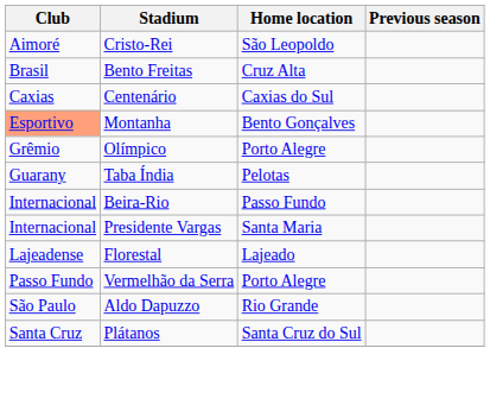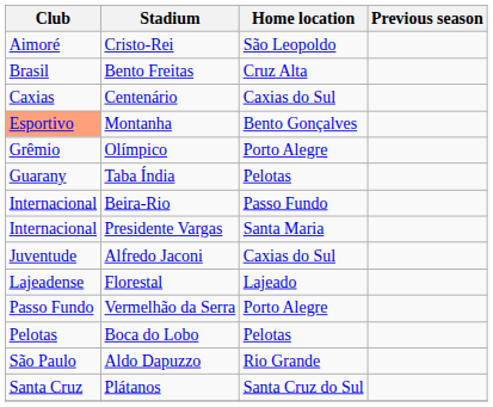 <table class="wikitable sortable">
 <tr>
 <th>Club</th>
 <th>Stadium</th>
 <th>Home location</th>
 <th>Previous season</th>
 </tr>
 <tr>
 <td><a href='#'>Aimoré</a></td>
 <td><a href='#'>Cristo-Rei</a></td>
 <td><a href='#'>São Leopoldo</a></td>
 <td></td>
 </tr>
 <tr>
 <td><a href='#'>Brasil</a></td>
 <td><a href='#'>Bento Freitas</a></td>
 <td><a href='#'>Cruz Alta</a></td>
 <td></td>
 </tr>
 <tr>
 <td><a href='#'>Caxias</a></td>
 <td><a href='#'>Centenário</a></td>
 <td><a href='#'>Caxias do Sul</a></td>
 <td></td>
 </tr>
 <tr>
 <td style="background: lightsalmon;"><a href='#'>Esportivo</a></td>
 <td><a href='#'>Montanha</a></td>
 <td><a href='#'>Bento Gonçalves</a></td>
 <td></td>
 </tr>
 <tr>
 <td><a href='#'>Grêmio</a></td>
 <td><a href='#'>Olímpico</a></td>
 <td><a href='#'>Porto Alegre</a></td>
 <td></td>
 </tr>
 <tr>
 <td><a href='#'>Guarany</a></td>
 <td><a href='#'>Taba Índia</a></td>
 <td><a href='#'>Pelotas</a></td>
 <td></td>
 </tr>
 <tr>
 <td><a href='#'>Internacional</a></td>
 <td><a href='#'>Beira-Rio</a></td>
 <td><a href='#'>Passo Fundo</a></td>
 <td></td>
 </tr>
 <tr>
 <td><a href='#'>Internacional</a></td>
 <td><a href='#'>Presidente Vargas</a></td>
 <td><a href='#'>Santa Maria</a></td>
 <td></td>
 </tr>
 <tr>
+<td><a href='#'>Juventude</a></td>
+<td><a href='#'>Alfredo Jaconi</a></td>
+<td><a href='#'>Caxias do Sul</a></td>
+<td></td>
+</tr>
+<tr>
 <td><a href='#'>Lajeadense</a></td>
 <td><a href='#'>Florestal</a></td>
 <td><a href='#'>Lajeado</a></td>
 <td></td>
 </tr>
 <tr>
 <td><a href='#'>Passo Fundo</a></td>
 <td><a href='#'>Vermelhão da Serra</a></td>
 <td><a href='#'>Porto Alegre</a></td>
+<td></td>
+</tr>
+<tr>
+<td><a href='#'>Pelotas</a></td>
+<td><a href='#'>Boca do Lobo</a></td>
+<td><a href='#'>Pelotas</a></td>
 <td></td>
 </tr>
 <tr>
 <td><a href='#'>São Paulo</a></td>
 <td><a href='#'>Aldo Dapuzzo</a></td>
 <td><a href='#'>Rio Grande</a></td>
 <td></td>
 </tr>
 <tr>
 <td><a href='#'>Santa Cruz</a></td>
 <td><a href='#'>Plátanos</a></td>
 <td><a href='#'>Santa Cruz do Sul</a></td>
 <td></td>
 </tr>
 <tr>
 </tr>
 </table>
